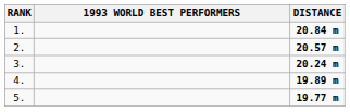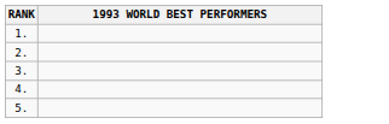 <table class="wikitable" style="border-collapse: collapse; font-size: 90%;">
 <tr>
 <th>RANK</th>
 <th align="center" style="width: 25em">1993 WORLD BEST PERFORMERS</th>
-<th align="center" style="width: 5em">DISTANCE</th>
 </tr>
 <tr>
 <td align="center">1.</td>
 <td></td>
-<td align="center"><strong>20.84 m</strong></td>
 </tr>
 <tr>
 <td align="center">2.</td>
 <td></td>
-<td align="center"><strong>20.57 m</strong></td>
 </tr>
 <tr>
 <td align="center">3.</td>
 <td></td>
-<td align="center"><strong>20.24 m</strong></td>
 </tr>
 <tr>
 <td align="center">4.</td>
 <td></td>
-<td align="center"><strong>19.89 m</strong></td>
 </tr>
 <tr>
 <td align="center">5.</td>
 <td></td>
-<td align="center"><strong>19.77 m</strong></td>
 </tr>
 </table>
